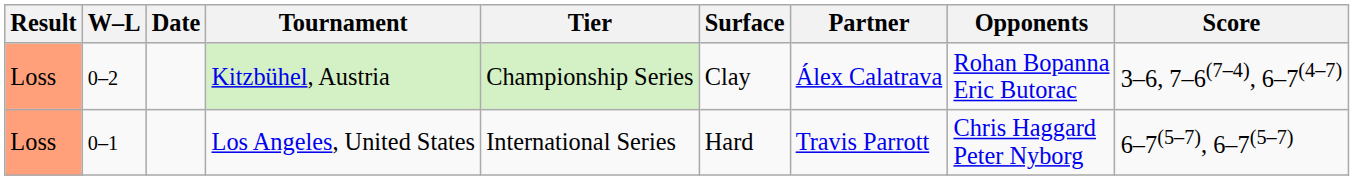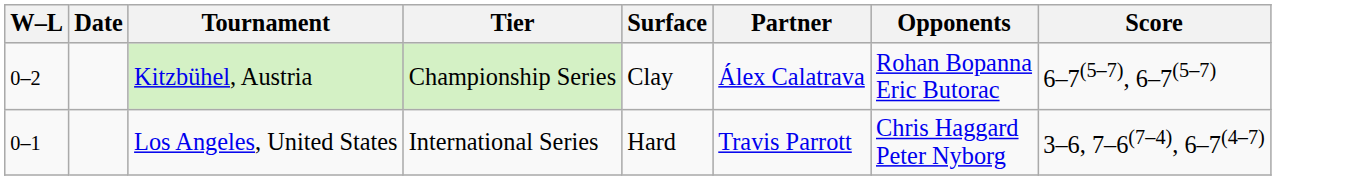 <table class="sortable wikitable">
 <tr>
-<th>Result</th>
 <th class="unsortable">W–L</th>
 <th>Date</th>
 <th>Tournament</th>
 <th>Tier</th>
 <th>Surface</th>
 <th>Partner</th>
 <th>Opponents</th>
 <th class="unsortable">Score</th>
 </tr>
 <tr>
-<td style="background:#ffa07a;">Loss</td>
 <td><small>0–2</small></td>
 <td><a href='#'></a></td>
 <td style="background:#d4f1c5;"><a href='#'>Kitzbühel</a>, Austria</td>
 <td style="background:#d4f1c5;">Championship Series</td>
 <td>Clay</td>
 <td> <a href='#'>Álex Calatrava</a></td>
 <td> <a href='#'>Rohan Bopanna</a> <br>  <a href='#'>Eric Butorac</a></td>
-<td>3–6, 7–6<sup>(7–4)</sup>, 6–7<sup>(4–7)</sup></td>
+<td>6–7<sup>(5–7)</sup>, 6–7<sup>(5–7)</sup></td>
 </tr>
 <tr>
-<td style="background:#ffa07a;">Loss</td>
 <td><small>0–1</small></td>
 <td><a href='#'></a></td>
 <td><a href='#'>Los Angeles</a>, United States</td>
 <td>International Series</td>
 <td>Hard</td>
 <td> <a href='#'>Travis Parrott</a></td>
 <td> <a href='#'>Chris Haggard</a> <br>  <a href='#'>Peter Nyborg</a></td>
-<td>6–7<sup>(5–7)</sup>, 6–7<sup>(5–7)</sup></td>
+<td>3–6, 7–6<sup>(7–4)</sup>, 6–7<sup>(4–7)</sup></td>
 </tr>
 </table>
